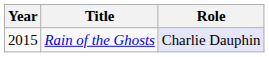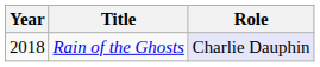 <table class="wikitable sortable">
 <tr>
 <th>Year</th>
 <th>Title</th>
 <th>Role</th>
 </tr>
 <tr>
-<td>2015</td>
+<td>2018</td>
 <td><em><a href='#'>Rain of the Ghosts</a></em></td>
 <td style="background: lavender;">Charlie Dauphin</td>
 </tr>
 </table>
